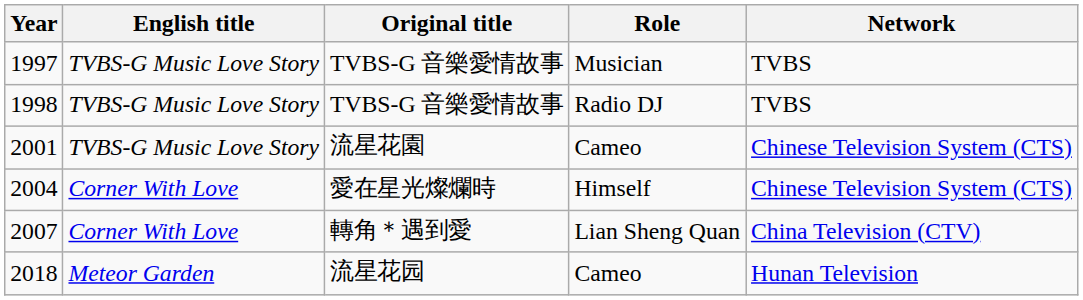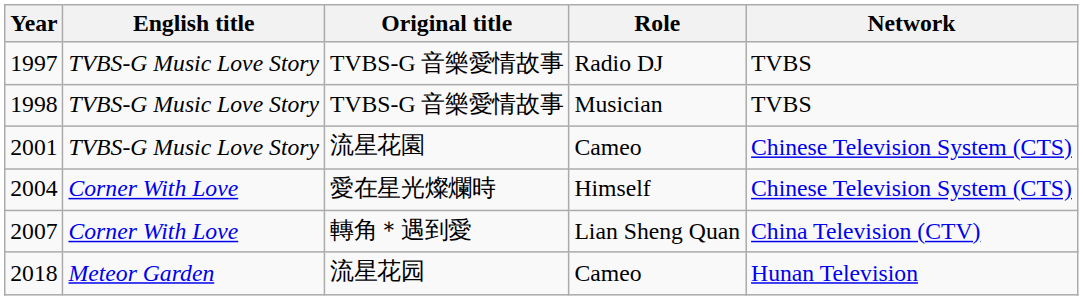 <table class="wikitable sortable">
 <tr>
 <th>Year</th>
 <th>English title</th>
 <th>Original title</th>
 <th>Role</th>
 <th>Network</th>
 </tr>
 <tr>
 <td>1997</td>
 <td><em>TVBS-G Music Love Story</em></td>
 <td>TVBS-G 音樂愛情故事</td>
-<td>Musician</td>
+<td>Radio DJ</td>
 <td>TVBS</td>
 </tr>
 <tr>
 <td>1998</td>
 <td><em>TVBS-G Music Love Story</em></td>
 <td>TVBS-G 音樂愛情故事</td>
-<td>Radio DJ</td>
+<td>Musician</td>
 <td>TVBS</td>
 </tr>
 <tr>
 <td>2001</td>
 <td><em>TVBS-G Music Love Story</em></td>
 <td>流星花園</td>
 <td>Cameo</td>
 <td><a href='#'>Chinese Television System (CTS)</a></td>
 </tr>
 <tr>
 <td>2004</td>
 <td><em><a href='#'>Corner With Love</a></em></td>
 <td>愛在星光燦爛時</td>
 <td>Himself</td>
 <td><a href='#'>Chinese Television System (CTS)</a></td>
 </tr>
 <tr>
 <td>2007</td>
 <td><em><a href='#'>Corner With Love</a></em></td>
 <td>轉角＊遇到愛</td>
 <td>Lian Sheng Quan</td>
 <td><a href='#'>China Television (CTV)</a></td>
 </tr>
 <tr>
 <td>2018</td>
 <td><em><a href='#'>Meteor Garden</a></em></td>
 <td>流星花园</td>
 <td>Cameo</td>
 <td><a href='#'>Hunan Television</a></td>
 </tr>
 </table>
